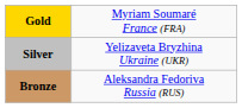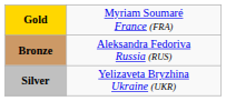 <table class="wikitable" style=" text-align:center; " width="35%">
 <tr>
 <td bgcolor="gold"><strong>Gold</strong></td>
 <td> <a href='#'>Myriam Soumaré</a><br><em><a href='#'>France</a> <small>(FRA)</small></em></td>
 </tr>
 <tr>
+<td bgcolor="CC9966"><strong>Bronze</strong></td>
+<td> <a href='#'>Aleksandra Fedoriva</a><br><em><a href='#'>Russia</a> <small>(RUS)</small></em></td>
+</tr>
+<tr>
 <td bgcolor="silver"><strong>Silver</strong></td>
 <td> <a href='#'>Yelizaveta Bryzhina</a><br><em><a href='#'>Ukraine</a> <small>(UKR)</small></em></td>
 </tr>
-<tr>
-<td bgcolor="CC9966"><strong>Bronze</strong></td>
-<td> <a href='#'>Aleksandra Fedoriva</a><br><em><a href='#'>Russia</a> <small>(RUS)</small></em></td>
-</tr>
 </table>
